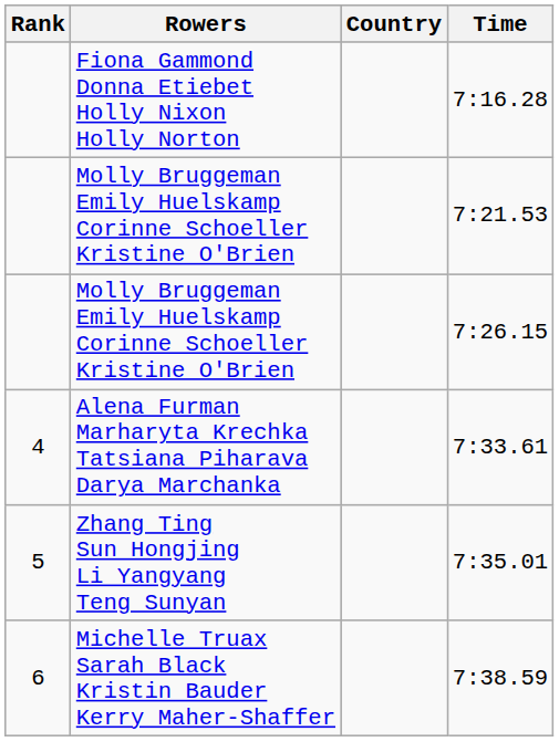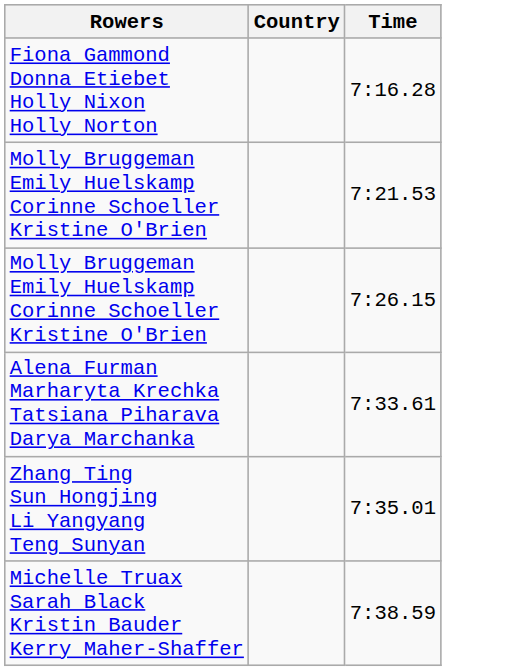 <table class="wikitable" style="text-align:center">
 <tr>
-<th>Rank</th>
 <th>Rowers</th>
 <th>Country</th>
 <th>Time</th>
 </tr>
 <tr>
-<td></td>
 <td align="left"><a href='#'>Fiona Gammond</a><br><a href='#'>Donna Etiebet</a><br><a href='#'>Holly Nixon</a><br><a href='#'>Holly Norton</a></td>
 <td align="left"></td>
 <td>7:16.28</td>
 </tr>
 <tr>
-<td></td>
 <td align="left"><a href='#'>Molly Bruggeman</a><br><a href='#'>Emily Huelskamp</a><br><a href='#'>Corinne Schoeller</a><br><a href='#'>Kristine O'Brien</a></td>
 <td align="left"></td>
 <td>7:21.53</td>
 </tr>
 <tr>
-<td></td>
 <td align="left"><a href='#'>Molly Bruggeman</a><br><a href='#'>Emily Huelskamp</a><br><a href='#'>Corinne Schoeller</a><br><a href='#'>Kristine O'Brien</a></td>
 <td align="left"></td>
 <td>7:26.15</td>
 </tr>
 <tr>
-<td>4</td>
 <td align="left"><a href='#'>Alena Furman</a><br><a href='#'>Marharyta Krechka</a><br><a href='#'>Tatsiana Piharava</a><br><a href='#'>Darya Marchanka</a></td>
 <td align="left"></td>
 <td>7:33.61</td>
 </tr>
 <tr>
-<td>5</td>
 <td align="left"><a href='#'>Zhang Ting</a><br><a href='#'>Sun Hongjing</a><br><a href='#'>Li Yangyang</a><br><a href='#'>Teng Sunyan</a></td>
 <td align="left"></td>
 <td>7:35.01</td>
 </tr>
 <tr>
-<td>6</td>
 <td align="left"><a href='#'>Michelle Truax</a><br><a href='#'>Sarah Black</a><br><a href='#'>Kristin Bauder</a><br><a href='#'>Kerry Maher-Shaffer</a></td>
 <td align="left"></td>
 <td>7:38.59</td>
 </tr>
 </table>
